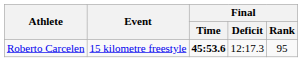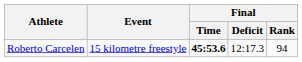 <table class="wikitable">
 <tr>
 <th rowspan="2">Athlete</th>
 <th rowspan="2">Event</th>
 <th colspan="3">Final</th>
 </tr>
 <tr>
 <th>Time</th>
 <th>Deficit</th>
 <th>Rank</th>
 </tr>
 <tr>
 <td><a href='#'>Roberto Carcelen</a></td>
 <td><a href='#'>15 kilometre freestyle</a></td>
 <td align="center"><strong>45:53.6</strong></td>
 <td align="center">12:17.3</td>
-<td align="center">95</td>
+<td align="center">94</td>
 </tr>
 </table>
